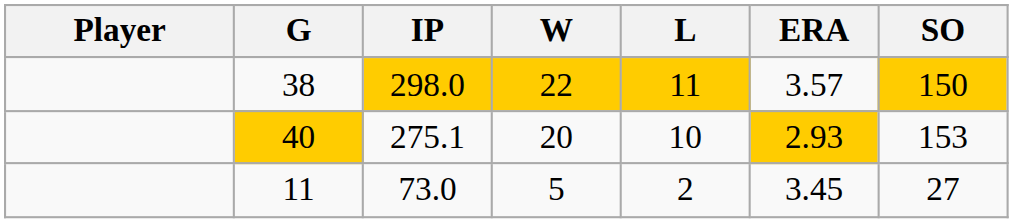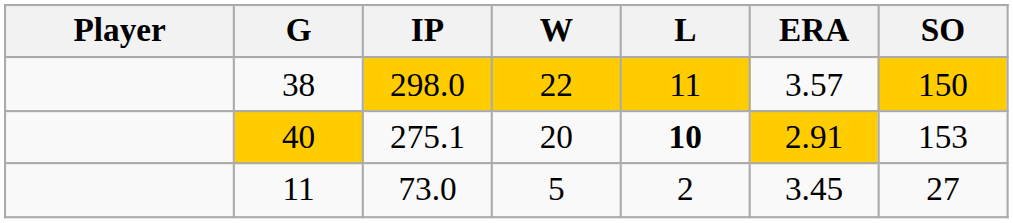 <table class="wikitable sortable">
 <tr>
 <th bgcolor="#DDDDFF" width="16%">Player</th>
 <th bgcolor="#DDDDFF" width="9%">G</th>
 <th bgcolor="#DDDDFF" width="9%">IP</th>
 <th bgcolor="#DDDDFF" width="9%">W</th>
 <th bgcolor="#DDDDFF" width="9%">L</th>
 <th bgcolor="#DDDDFF" width="9%">ERA</th>
 <th bgcolor="#DDDDFF" width="9%">SO</th>
 </tr>
 <tr align="center">
 <td></td>
 <td>38</td>
 <td bgcolor=#ffcc00>298.0</td>
 <td bgcolor=#ffcc00>22</td>
 <td bgcolor=#ffcc00>11</td>
 <td>3.57</td>
 <td bgcolor=#ffcc00>150</td>
 </tr>
 <tr align="center">
 <td></td>
 <td bgcolor=#ffcc00>40</td>
 <td>275.1</td>
 <td>20</td>
-<td>10</td>
-<td bgcolor=#ffcc00>2.93</td>
+<td><strong>10</strong></td>
+<td bgcolor=#ffcc00>2.91</td>
 <td>153</td>
 </tr>
 <tr align="center">
 <td></td>
 <td>11</td>
 <td>73.0</td>
 <td>5</td>
 <td>2</td>
 <td>3.45</td>
 <td>27</td>
 </tr>
 </table>
